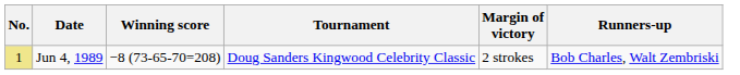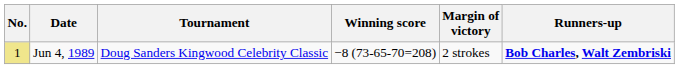 <table class="wikitable" style="font-size:95%;">
 <tr>
 <th>No.</th>
 <th>Date</th>
+<th>Tournament</th>
 <th>Winning score</th>
-<th>Tournament</th>
 <th>Margin of<br>victory</th>
 <th>Runners-up</th>
 </tr>
 <tr>
 <td align=center style="background: khaki;">1</td>
 <td align=right>Jun 4, <a href='#'>1989</a></td>
+<td><a href='#'>Doug Sanders Kingwood Celebrity Classic</a></td>
 <td>−8 (73-65-70=208)</td>
-<td><a href='#'>Doug Sanders Kingwood Celebrity Classic</a></td>
 <td>2 strokes</td>
-<td> <a href='#'>Bob Charles</a>,  <a href='#'>Walt Zembriski</a></td>
+<td><strong> <a href='#'>Bob Charles</a>,  <a href='#'>Walt Zembriski</a></strong></td>
 </tr>
 </table>
